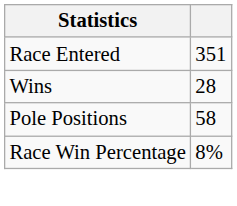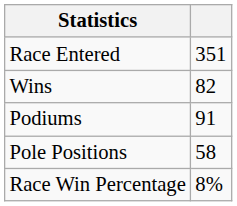 <table center| class="wikitable">
 <tr>
 <th>Statistics</th>
 <th></th>
 </tr>
 <tr>
 <td>Race Entered</td>
 <td>351</td>
 </tr>
 <tr>
 <td>Wins</td>
-<td>28</td>
+<td>82</td>
+</tr>
+<tr>
+<td>Podiums</td>
+<td>91</td>
 </tr>
 <tr>
 <td>Pole Positions</td>
 <td>58</td>
 </tr>
 <tr>
 <td>Race Win Percentage</td>
 <td>8%</td>
 </tr>
 </table>
